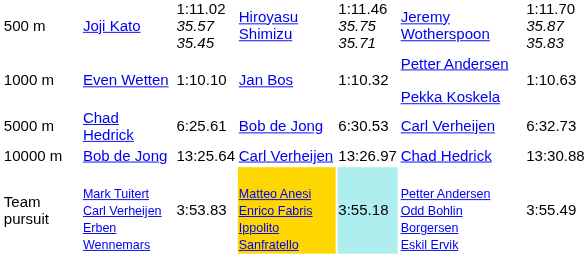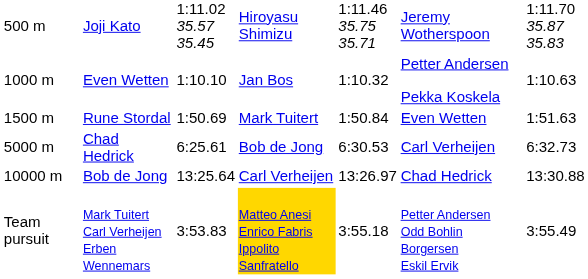 <table>
 <tr>
 <td>500 m<br></td>
 <td><a href='#'>Joji Kato</a><br><small></small></td>
 <td>1:11.02<br><em>35.57<br>35.45</em></td>
 <td><a href='#'>Hiroyasu Shimizu</a><br><small></small></td>
 <td>1:11.46<br><em>35.75<br>35.71</em></td>
 <td><a href='#'>Jeremy Wotherspoon</a><br><small></small></td>
 <td>1:11.70<br><em>35.87<br>35.83</em></td>
 </tr>
 <tr>
 <td>1000 m<br></td>
 <td><a href='#'>Even Wetten</a><br><small></small></td>
 <td>1:10.10</td>
 <td><a href='#'>Jan Bos</a><br><small></small></td>
 <td>1:10.32</td>
 <td><a href='#'>Petter Andersen</a><br><small></small><br><a href='#'>Pekka Koskela</a><br><small></small></td>
 <td>1:10.63</td>
+</tr>
+<tr>
+<td>1500 m<br></td>
+<td><a href='#'>Rune Stordal</a><br><small></small></td>
+<td>1:50.69</td>
+<td><a href='#'>Mark Tuitert</a><br><small></small></td>
+<td>1:50.84</td>
+<td><a href='#'>Even Wetten</a><br><small></small></td>
+<td>1:51.63</td>
 </tr>
 <tr>
 <td>5000 m<br></td>
 <td><a href='#'>Chad Hedrick</a><br><small></small></td>
 <td>6:25.61</td>
 <td><a href='#'>Bob de Jong</a><br><small></small></td>
 <td>6:30.53</td>
 <td><a href='#'>Carl Verheijen</a><br><small></small></td>
 <td>6:32.73</td>
 </tr>
 <tr>
 <td>10000 m<br></td>
 <td><a href='#'>Bob de Jong</a><br><small></small></td>
 <td>13:25.64</td>
 <td><a href='#'>Carl Verheijen</a><br><small></small></td>
 <td>13:26.97</td>
 <td><a href='#'>Chad Hedrick</a><br><small></small></td>
 <td>13:30.88</td>
 </tr>
 <tr>
 <td>Team pursuit<br></td>
 <td><br><small><a href='#'>Mark Tuitert</a><br><a href='#'>Carl Verheijen</a><br><a href='#'>Erben Wennemars</a></small></td>
 <td>3:53.83</td>
 <td style="background: gold;"><br><small><a href='#'>Matteo Anesi</a><br><a href='#'>Enrico Fabris</a><br><a href='#'>Ippolito Sanfratello</a></small></td>
-<td style="background: paleturquoise;">3:55.18</td>
+<td>3:55.18</td>
 <td><br><small><a href='#'>Petter Andersen</a><br><a href='#'>Odd Bohlin Borgersen</a><br><a href='#'>Eskil Ervik</a></small></td>
 <td>3:55.49</td>
 </tr>
 </table>
